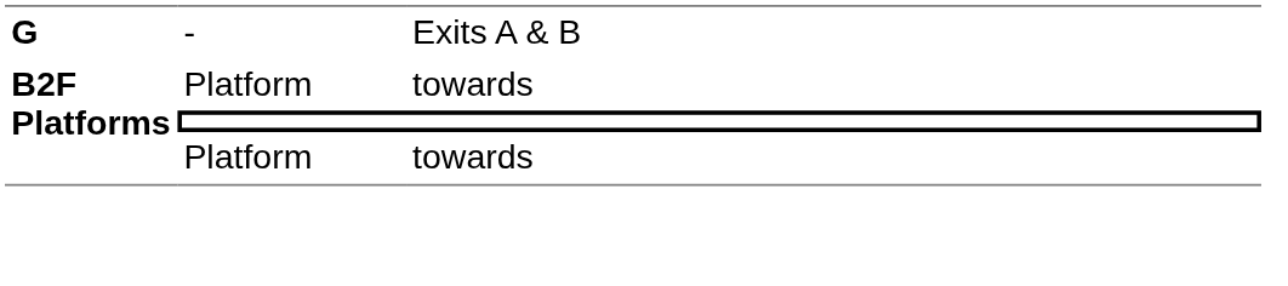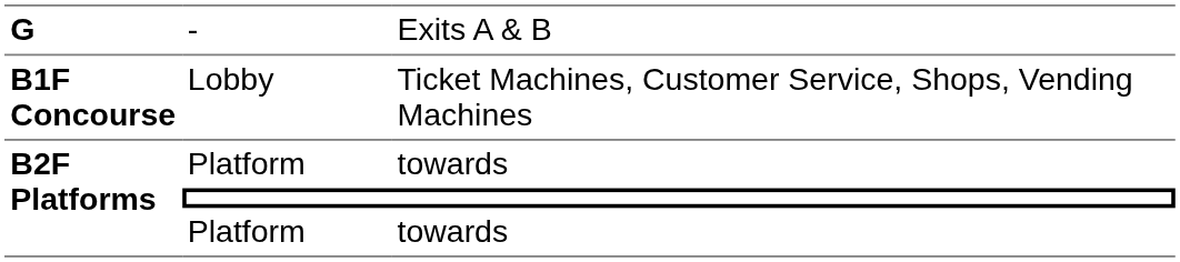 <table table border=0 cellspacing=0 cellpadding=3>
 <tr>
 <td style="border-top:solid 1px gray;" width=50 valign=top><strong>G</strong></td>
 <td style="border-top:solid 1px gray;" width=100 valign=top>-</td>
 <td style="border-top:solid 1px gray;" width=390 valign=top>Exits A & B</td>
+</tr>
+<tr>
+<td style="border-bottom:solid 1px gray; border-top:solid 1px gray;" valign=top width=50><strong>B1F<br>Concourse</strong></td>
+<td style="border-bottom:solid 1px gray; border-top:solid 1px gray;" valign=top width=100>Lobby</td>
+<td style="border-bottom:solid 1px gray; border-top:solid 1px gray;" valign=top width=390>Ticket Machines, Customer Service, Shops, Vending Machines</td>
 </tr>
 <tr>
 <td style="border-bottom:solid 1px gray;" rowspan=4 valign=top><strong>B2F<br>Platforms</strong></td>
 <td>Platform</td>
 <td>  towards  </td>
 </tr>
 <tr>
 <td style="border-right:solid 2px black;border-left:solid 2px black;border-top:solid 2px black;border-bottom:solid 2px black;text-align:center;" colspan=2></td>
 </tr>
 <tr>
 <td style="border-bottom:solid 1px gray;">Platform</td>
 <td style="border-bottom:solid 1px gray;">  towards   </td>
 </tr>
 </table>
